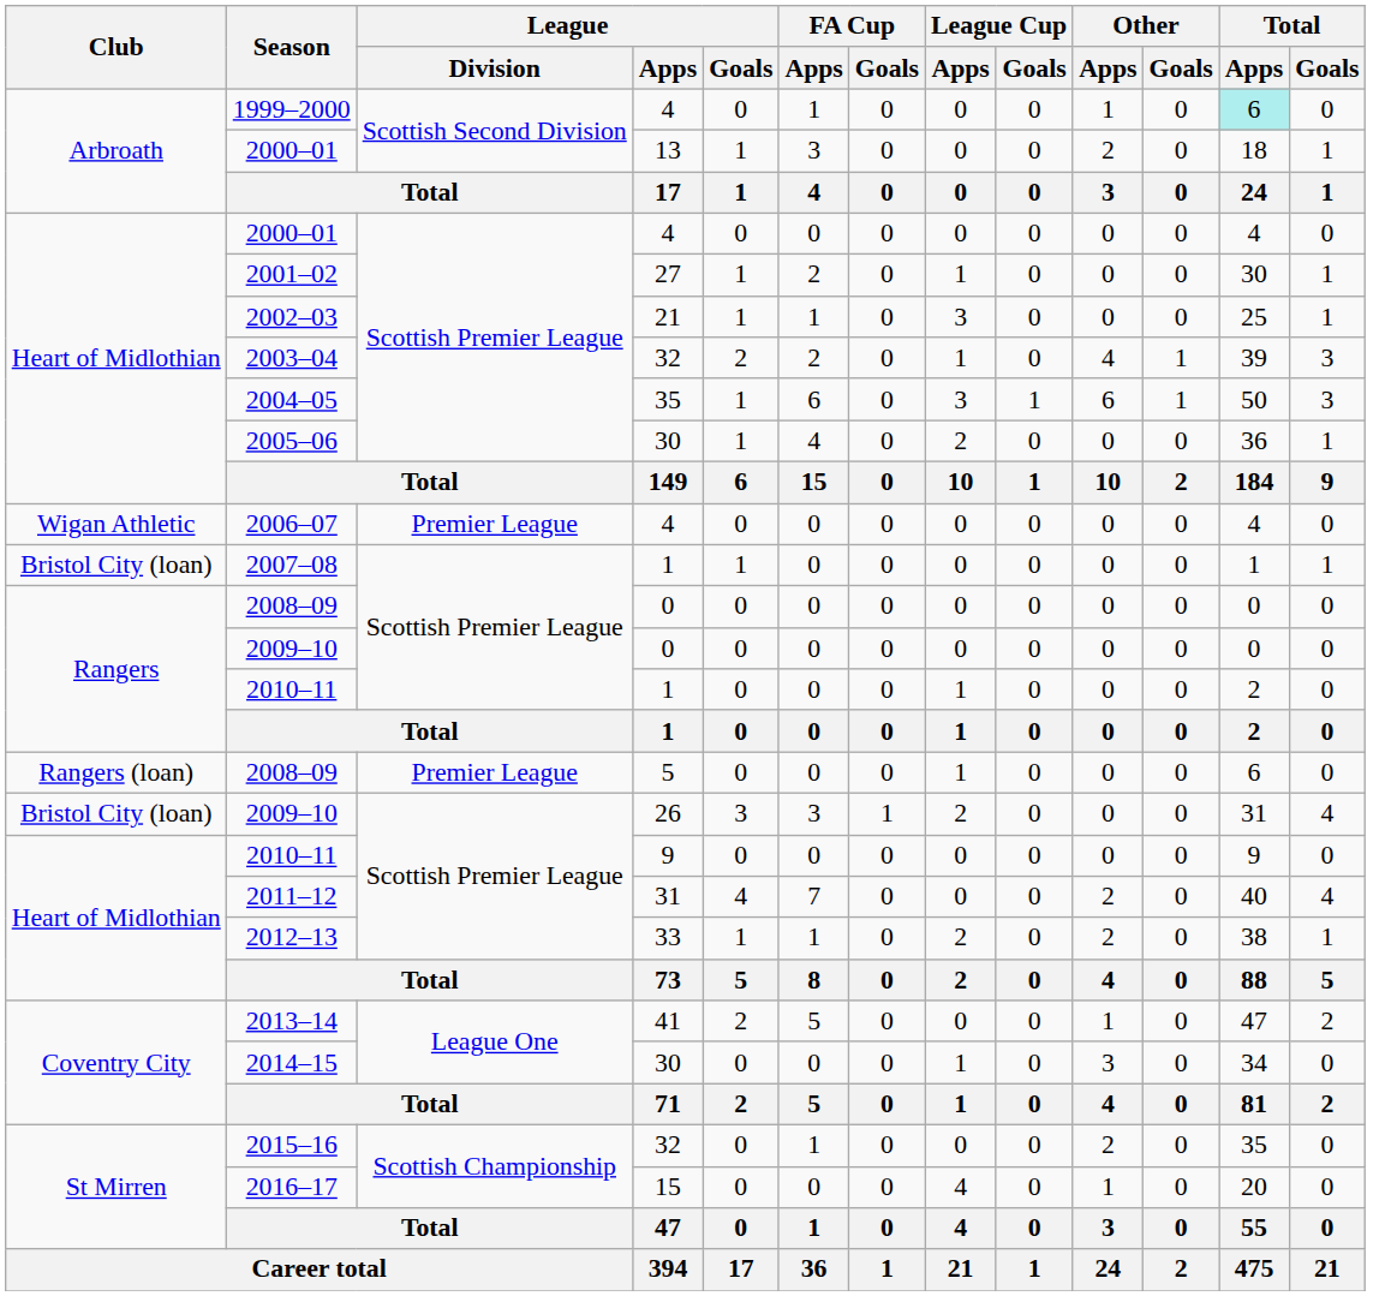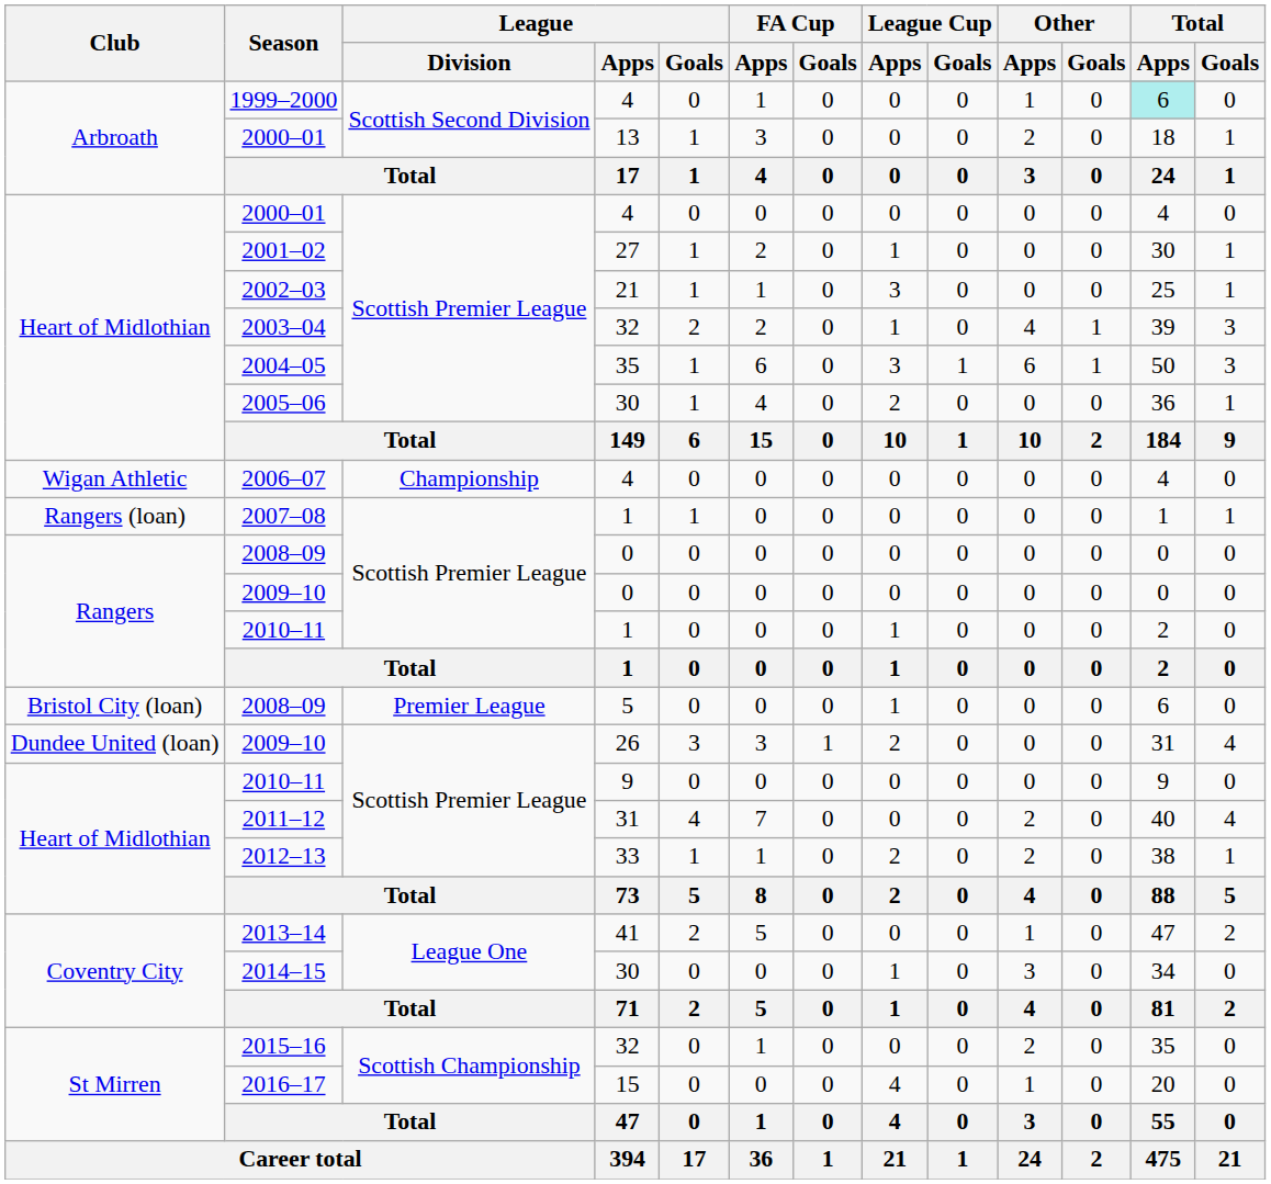 <table class="wikitable" style="text-align: center">
 <tr>
 <th rowspan="2">Club</th>
 <th rowspan="2">Season</th>
 <th colspan="3">League</th>
 <th colspan="2">FA Cup</th>
 <th colspan="2">League Cup</th>
 <th colspan="2">Other</th>
 <th colspan="2">Total</th>
 </tr>
 <tr>
 <th>Division</th>
 <th>Apps</th>
 <th>Goals</th>
 <th>Apps</th>
 <th>Goals</th>
 <th>Apps</th>
 <th>Goals</th>
 <th>Apps</th>
 <th>Goals</th>
 <th>Apps</th>
 <th>Goals</th>
 </tr>
 <tr>
 <td rowspan="3"><a href='#'>Arbroath</a></td>
 <td><a href='#'>1999–2000</a></td>
 <td rowspan="2"><a href='#'>Scottish Second Division</a></td>
 <td>4</td>
 <td>0</td>
 <td>1</td>
 <td>0</td>
 <td>0</td>
 <td>0</td>
 <td>1</td>
 <td>0</td>
 <td style="background: paleturquoise;">6</td>
 <td>0</td>
 </tr>
 <tr>
 <td><a href='#'>2000–01</a></td>
 <td>13</td>
 <td>1</td>
 <td>3</td>
 <td>0</td>
 <td>0</td>
 <td>0</td>
 <td>2</td>
 <td>0</td>
 <td>18</td>
 <td>1</td>
 </tr>
 <tr>
 <th colspan="2">Total</th>
 <th>17</th>
 <th>1</th>
 <th>4</th>
 <th>0</th>
 <th>0</th>
 <th>0</th>
 <th>3</th>
 <th>0</th>
 <th>24</th>
 <th>1</th>
 </tr>
 <tr>
 <td rowspan="7"><a href='#'>Heart of Midlothian</a></td>
 <td><a href='#'>2000–01</a></td>
 <td rowspan="6"><a href='#'>Scottish Premier League</a></td>
 <td>4</td>
 <td>0</td>
 <td>0</td>
 <td>0</td>
 <td>0</td>
 <td>0</td>
 <td>0</td>
 <td>0</td>
 <td>4</td>
 <td>0</td>
 </tr>
 <tr>
 <td><a href='#'>2001–02</a></td>
 <td>27</td>
 <td>1</td>
 <td>2</td>
 <td>0</td>
 <td>1</td>
 <td>0</td>
 <td>0</td>
 <td>0</td>
 <td>30</td>
 <td>1</td>
 </tr>
 <tr>
 <td><a href='#'>2002–03</a></td>
 <td>21</td>
 <td>1</td>
 <td>1</td>
 <td>0</td>
 <td>3</td>
 <td>0</td>
 <td>0</td>
 <td>0</td>
 <td>25</td>
 <td>1</td>
 </tr>
 <tr>
 <td><a href='#'>2003–04</a></td>
 <td>32</td>
 <td>2</td>
 <td>2</td>
 <td>0</td>
 <td>1</td>
 <td>0</td>
 <td>4</td>
 <td>1</td>
 <td>39</td>
 <td>3</td>
 </tr>
 <tr>
 <td><a href='#'>2004–05</a></td>
 <td>35</td>
 <td>1</td>
 <td>6</td>
 <td>0</td>
 <td>3</td>
 <td>1</td>
 <td>6</td>
 <td>1</td>
 <td>50</td>
 <td>3</td>
 </tr>
 <tr>
 <td><a href='#'>2005–06</a></td>
 <td>30</td>
 <td>1</td>
 <td>4</td>
 <td>0</td>
 <td>2</td>
 <td>0</td>
 <td>0</td>
 <td>0</td>
 <td>36</td>
 <td>1</td>
 </tr>
 <tr>
 <th colspan="2">Total</th>
 <th>149</th>
 <th>6</th>
 <th>15</th>
 <th>0</th>
 <th>10</th>
 <th>1</th>
 <th>10</th>
 <th>2</th>
 <th>184</th>
 <th>9</th>
 </tr>
 <tr>
 <td><a href='#'>Wigan Athletic</a></td>
 <td><a href='#'>2006–07</a></td>
-<td><a href='#'>Premier League</a></td>
+<td><a href='#'>Championship</a></td>
 <td>4</td>
 <td>0</td>
 <td>0</td>
 <td>0</td>
 <td>0</td>
 <td>0</td>
 <td>0</td>
 <td>0</td>
 <td>4</td>
 <td>0</td>
 </tr>
 <tr>
-<td rowspan="1"><a href='#'>Bristol City</a> (loan)</td>
+<td><a href='#'>Rangers</a> (loan)</td>
 <td><a href='#'>2007–08</a></td>
 <td rowspan="4">Scottish Premier League</td>
 <td>1</td>
 <td>1</td>
 <td>0</td>
 <td>0</td>
 <td>0</td>
 <td>0</td>
 <td>0</td>
 <td>0</td>
 <td>1</td>
 <td>1</td>
 </tr>
 <tr>
 <td rowspan="4"><a href='#'>Rangers</a></td>
 <td><a href='#'>2008–09</a></td>
 <td>0</td>
 <td>0</td>
 <td>0</td>
 <td>0</td>
 <td>0</td>
 <td>0</td>
 <td>0</td>
 <td>0</td>
 <td>0</td>
 <td>0</td>
 </tr>
 <tr>
 <td><a href='#'>2009–10</a></td>
 <td>0</td>
 <td>0</td>
 <td>0</td>
 <td>0</td>
 <td>0</td>
 <td>0</td>
 <td>0</td>
 <td>0</td>
 <td>0</td>
 <td>0</td>
 </tr>
 <tr>
 <td><a href='#'>2010–11</a></td>
 <td>1</td>
 <td>0</td>
 <td>0</td>
 <td>0</td>
 <td>1</td>
 <td>0</td>
 <td>0</td>
 <td>0</td>
 <td>2</td>
 <td>0</td>
 </tr>
 <tr>
 <th colspan="2">Total</th>
 <th>1</th>
 <th>0</th>
 <th>0</th>
 <th>0</th>
 <th>1</th>
 <th>0</th>
 <th>0</th>
 <th>0</th>
 <th>2</th>
 <th>0</th>
 </tr>
 <tr>
-<td><a href='#'>Rangers</a> (loan)</td>
+<td rowspan="1"><a href='#'>Bristol City</a> (loan)</td>
 <td><a href='#'>2008–09</a></td>
 <td><a href='#'>Premier League</a></td>
 <td>5</td>
 <td>0</td>
 <td>0</td>
 <td>0</td>
 <td>1</td>
 <td>0</td>
 <td>0</td>
 <td>0</td>
 <td>6</td>
 <td>0</td>
 </tr>
 <tr>
-<td rowspan="1"><a href='#'>Bristol City</a> (loan)</td>
+<td><a href='#'>Dundee United</a> (loan)</td>
 <td><a href='#'>2009–10</a></td>
 <td rowspan="4">Scottish Premier League</td>
 <td>26</td>
 <td>3</td>
 <td>3</td>
 <td>1</td>
 <td>2</td>
 <td>0</td>
 <td>0</td>
 <td>0</td>
 <td>31</td>
 <td>4</td>
 </tr>
 <tr>
 <td rowspan="4"><a href='#'>Heart of Midlothian</a></td>
 <td><a href='#'>2010–11</a></td>
 <td>9</td>
 <td>0</td>
 <td>0</td>
 <td>0</td>
 <td>0</td>
 <td>0</td>
 <td>0</td>
 <td>0</td>
 <td>9</td>
 <td>0</td>
 </tr>
 <tr>
 <td><a href='#'>2011–12</a></td>
 <td>31</td>
 <td>4</td>
 <td>7</td>
 <td>0</td>
 <td>0</td>
 <td>0</td>
 <td>2</td>
 <td>0</td>
 <td>40</td>
 <td>4</td>
 </tr>
 <tr>
 <td><a href='#'>2012–13</a></td>
 <td>33</td>
 <td>1</td>
 <td>1</td>
 <td>0</td>
 <td>2</td>
 <td>0</td>
 <td>2</td>
 <td>0</td>
 <td>38</td>
 <td>1</td>
 </tr>
 <tr>
 <th colspan="2">Total</th>
 <th>73</th>
 <th>5</th>
 <th>8</th>
 <th>0</th>
 <th>2</th>
 <th>0</th>
 <th>4</th>
 <th>0</th>
 <th>88</th>
 <th>5</th>
 </tr>
 <tr>
 <td rowspan="3"><a href='#'>Coventry City</a></td>
 <td><a href='#'>2013–14</a></td>
 <td rowspan="2"><a href='#'>League One</a></td>
 <td>41</td>
 <td>2</td>
 <td>5</td>
 <td>0</td>
 <td>0</td>
 <td>0</td>
 <td>1</td>
 <td>0</td>
 <td>47</td>
 <td>2</td>
 </tr>
 <tr>
 <td><a href='#'>2014–15</a></td>
 <td>30</td>
 <td>0</td>
 <td>0</td>
 <td>0</td>
 <td>1</td>
 <td>0</td>
 <td>3</td>
 <td>0</td>
 <td>34</td>
 <td>0</td>
 </tr>
 <tr>
 <th colspan="2">Total</th>
 <th>71</th>
 <th>2</th>
 <th>5</th>
 <th>0</th>
 <th>1</th>
 <th>0</th>
 <th>4</th>
 <th>0</th>
 <th>81</th>
 <th>2</th>
 </tr>
 <tr>
 <td rowspan="3"><a href='#'>St Mirren</a></td>
 <td><a href='#'>2015–16</a></td>
 <td rowspan="2"><a href='#'>Scottish Championship</a></td>
 <td>32</td>
 <td>0</td>
 <td>1</td>
 <td>0</td>
 <td>0</td>
 <td>0</td>
 <td>2</td>
 <td>0</td>
 <td>35</td>
 <td>0</td>
 </tr>
 <tr>
 <td><a href='#'>2016–17</a></td>
 <td>15</td>
 <td>0</td>
 <td>0</td>
 <td>0</td>
 <td>4</td>
 <td>0</td>
 <td>1</td>
 <td>0</td>
 <td>20</td>
 <td>0</td>
 </tr>
 <tr>
 <th colspan="2">Total</th>
 <th>47</th>
 <th>0</th>
 <th>1</th>
 <th>0</th>
 <th>4</th>
 <th>0</th>
 <th>3</th>
 <th>0</th>
 <th>55</th>
 <th>0</th>
 </tr>
 <tr>
 <th colspan="3">Career total</th>
 <th>394</th>
 <th>17</th>
 <th>36</th>
 <th>1</th>
 <th>21</th>
 <th>1</th>
 <th>24</th>
 <th>2</th>
 <th>475</th>
 <th>21</th>
 </tr>
 </table>
